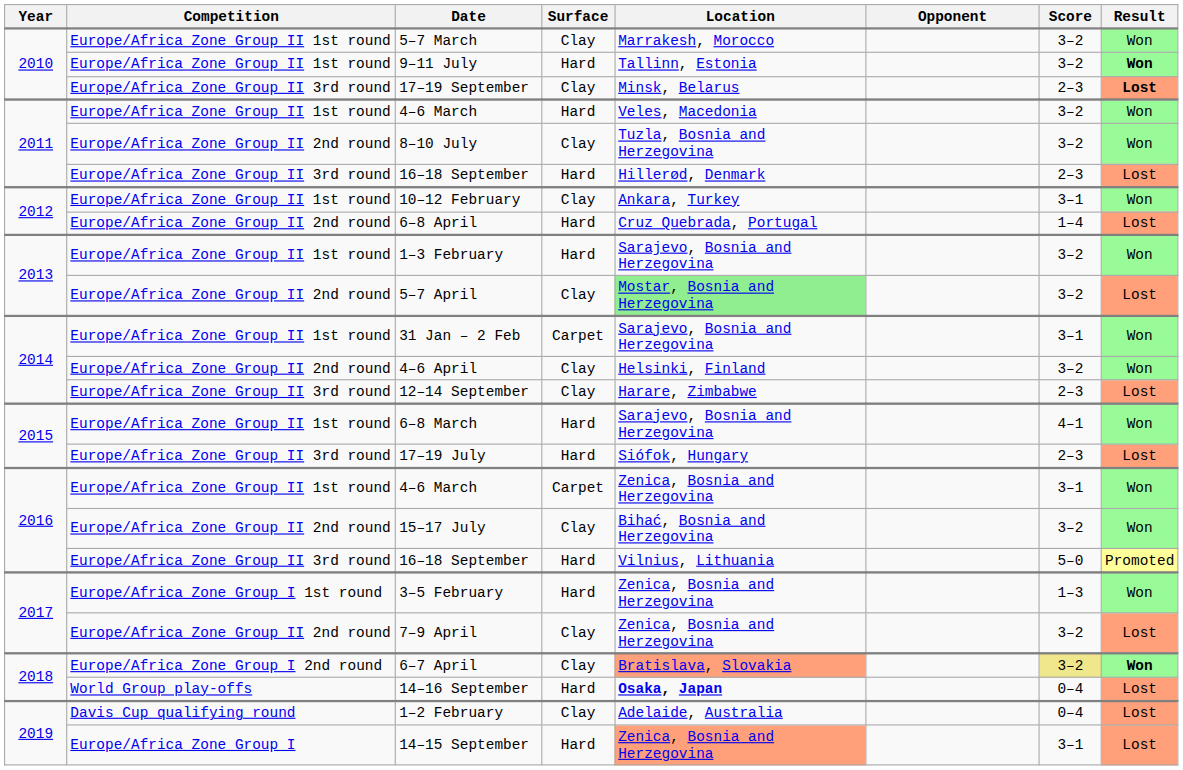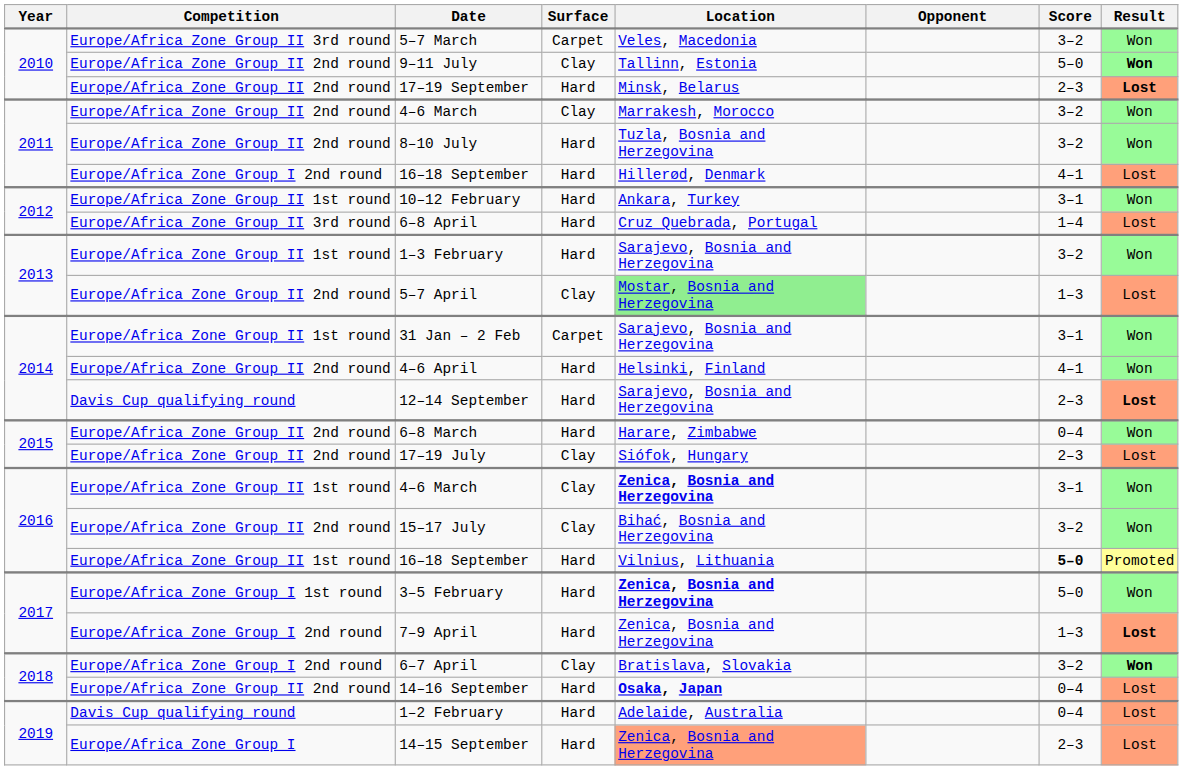 <table class="wikitable">
 <tr>
 <th width="50">Year</th>
 <th width="290">Competition</th>
 <th width="125">Date</th>
 <th width="60">Surface</th>
 <th width="220">Location</th>
 <th width="150">Opponent</th>
 <th width="50">Score</th>
 <th width="60">Result</th>
 </tr>
 <tr style="border-top:2px solid gray;">
 <td align="center" rowspan="3"><a href='#'>2010</a></td>
-<td><a href='#'>Europe/Africa Zone Group II</a> 1st round</td>
+<td><a href='#'>Europe/Africa Zone Group II</a> 3rd round</td>
 <td>5–7 March</td>
-<td align="center">Clay</td>
-<td><a href='#'>Marrakesh</a>, <a href='#'>Morocco</a></td>
+<td align="center">Carpet</td>
+<td><a href='#'>Veles</a>, <a href='#'>Macedonia</a></td>
 <td></td>
 <td align="center">3–2</td>
 <td align="center" bgcolor="#98FB98">Won</td>
 </tr>
 <tr>
-<td><a href='#'>Europe/Africa Zone Group II</a> 1st round</td>
+<td><a href='#'>Europe/Africa Zone Group II</a> 2nd round</td>
 <td>9–11 July</td>
-<td align="center">Hard</td>
+<td align="center">Clay</td>
 <td><a href='#'>Tallinn</a>, <a href='#'>Estonia</a></td>
 <td></td>
-<td align="center">3–2</td>
+<td align="center">5–0</td>
 <td align="center" bgcolor="#98FB98"><strong>Won</strong></td>
 </tr>
 <tr>
-<td><a href='#'>Europe/Africa Zone Group II</a> 3rd round</td>
+<td><a href='#'>Europe/Africa Zone Group II</a> 2nd round</td>
 <td>17–19 September</td>
-<td align="center">Clay</td>
+<td align="center">Hard</td>
 <td><a href='#'>Minsk</a>, <a href='#'>Belarus</a></td>
 <td></td>
 <td align="center">2–3</td>
 <td align="center" bgcolor="FFA07A"><strong>Lost</strong></td>
 </tr>
 <tr>
 </tr>
 <tr style="border-top:2px solid gray;">
 <td align="center" rowspan="3"><a href='#'>2011</a></td>
-<td><a href='#'>Europe/Africa Zone Group II</a> 1st round</td>
+<td><a href='#'>Europe/Africa Zone Group II</a> 2nd round</td>
 <td>4–6 March</td>
-<td align="center">Hard</td>
-<td><a href='#'>Veles</a>, <a href='#'>Macedonia</a></td>
+<td align="center">Clay</td>
+<td><a href='#'>Marrakesh</a>, <a href='#'>Morocco</a></td>
 <td></td>
 <td align="center">3–2</td>
 <td align="center" bgcolor="#98FB98">Won</td>
 </tr>
 <tr>
 <td><a href='#'>Europe/Africa Zone Group II</a> 2nd round</td>
 <td>8–10 July</td>
-<td align="center">Clay</td>
+<td align="center">Hard</td>
 <td><a href='#'>Tuzla</a>, <a href='#'>Bosnia and Herzegovina</a></td>
 <td></td>
 <td align="center">3–2</td>
 <td align="center" bgcolor="#98FB98">Won</td>
 </tr>
 <tr>
-<td><a href='#'>Europe/Africa Zone Group II</a> 3rd round</td>
+<td><a href='#'>Europe/Africa Zone Group I</a> 2nd round</td>
 <td>16–18 September</td>
 <td align="center">Hard</td>
 <td><a href='#'>Hillerød</a>, <a href='#'>Denmark</a></td>
 <td></td>
-<td align="center">2–3</td>
+<td align="center">4–1</td>
 <td align="center" bgcolor="FFA07A">Lost</td>
 </tr>
 <tr>
 </tr>
 <tr style="border-top:2px solid gray;">
 <td align="center" rowspan="2"><a href='#'>2012</a></td>
 <td><a href='#'>Europe/Africa Zone Group II</a> 1st round</td>
 <td>10–12 February</td>
-<td align="center">Clay</td>
+<td align="center">Hard</td>
 <td><a href='#'>Ankara</a>, <a href='#'>Turkey</a></td>
 <td></td>
 <td align="center">3–1</td>
 <td align="center" bgcolor="#98FB98">Won</td>
 </tr>
 <tr>
-<td><a href='#'>Europe/Africa Zone Group II</a> 2nd round</td>
+<td><a href='#'>Europe/Africa Zone Group II</a> 3rd round</td>
 <td>6–8 April</td>
 <td align="center">Hard</td>
 <td><a href='#'>Cruz Quebrada</a>, <a href='#'>Portugal</a></td>
 <td></td>
 <td align="center">1–4</td>
 <td align="center" bgcolor="FFA07A">Lost</td>
 </tr>
 <tr>
 </tr>
 <tr style="border-top:2px solid gray;">
 <td align="center" rowspan="2"><a href='#'>2013</a></td>
 <td><a href='#'>Europe/Africa Zone Group II</a> 1st round</td>
 <td>1–3 February</td>
 <td align="center">Hard</td>
 <td><a href='#'>Sarajevo</a>, <a href='#'>Bosnia and Herzegovina</a></td>
 <td></td>
 <td align="center">3–2</td>
 <td align="center" bgcolor="#98FB98">Won</td>
 </tr>
 <tr>
 <td><a href='#'>Europe/Africa Zone Group II</a> 2nd round</td>
 <td>5–7 April</td>
 <td align="center">Clay</td>
 <td style="background: lightgreen;"><a href='#'>Mostar</a>, <a href='#'>Bosnia and Herzegovina</a></td>
 <td></td>
-<td align="center">3–2</td>
+<td align="center">1–3</td>
 <td align="center" bgcolor="FFA07A">Lost</td>
 </tr>
 <tr>
 </tr>
 <tr style="border-top:2px solid gray;">
 <td align="center" rowspan="3"><a href='#'>2014</a></td>
 <td><a href='#'>Europe/Africa Zone Group II</a> 1st round</td>
 <td>31 Jan – 2 Feb</td>
 <td align="center">Carpet</td>
 <td><a href='#'>Sarajevo</a>, <a href='#'>Bosnia and Herzegovina</a></td>
 <td></td>
 <td align="center">3–1</td>
 <td align="center" bgcolor="#98FB98">Won</td>
 </tr>
 <tr>
 <td><a href='#'>Europe/Africa Zone Group II</a> 2nd round</td>
 <td>4–6 April</td>
-<td align="center">Clay</td>
+<td align="center">Hard</td>
 <td><a href='#'>Helsinki</a>, <a href='#'>Finland</a></td>
 <td></td>
-<td align="center">3–2</td>
+<td align="center">4–1</td>
 <td align="center" bgcolor="#98FB98">Won</td>
 </tr>
 <tr>
-<td><a href='#'>Europe/Africa Zone Group II</a> 3rd round</td>
+<td><a href='#'>Davis Cup qualifying round</a></td>
 <td>12–14 September</td>
-<td align="center">Clay</td>
-<td><a href='#'>Harare</a>, <a href='#'>Zimbabwe</a></td>
+<td align="center">Hard</td>
+<td><a href='#'>Sarajevo</a>, <a href='#'>Bosnia and Herzegovina</a></td>
 <td></td>
 <td align="center">2–3</td>
-<td align="center" bgcolor="FFA07A">Lost</td>
+<td align="center" bgcolor="FFA07A"><strong>Lost</strong></td>
 </tr>
 <tr>
 </tr>
 <tr style="border-top:2px solid gray;">
 <td align="center" rowspan="2"><a href='#'>2015</a></td>
-<td><a href='#'>Europe/Africa Zone Group II</a> 1st round</td>
+<td><a href='#'>Europe/Africa Zone Group II</a> 2nd round</td>
 <td>6–8 March</td>
 <td align="center">Hard</td>
-<td><a href='#'>Sarajevo</a>, <a href='#'>Bosnia and Herzegovina</a></td>
+<td><a href='#'>Harare</a>, <a href='#'>Zimbabwe</a></td>
 <td></td>
-<td align="center">4–1</td>
+<td align="center">0–4</td>
 <td align="center" bgcolor="#98FB98">Won</td>
 </tr>
 <tr>
-<td><a href='#'>Europe/Africa Zone Group II</a> 3rd round</td>
+<td><a href='#'>Europe/Africa Zone Group II</a> 2nd round</td>
 <td>17–19 July</td>
-<td align="center">Hard</td>
+<td align="center">Clay</td>
 <td><a href='#'>Siófok</a>, <a href='#'>Hungary</a></td>
 <td></td>
 <td align="center">2–3</td>
 <td align="center" bgcolor="FFA07A">Lost</td>
 </tr>
 <tr>
 </tr>
 <tr style="border-top:2px solid gray;">
 <td align="center" rowspan="3"><a href='#'>2016</a></td>
 <td><a href='#'>Europe/Africa Zone Group II</a> 1st round</td>
 <td>4–6 March</td>
-<td align="center">Carpet</td>
-<td><a href='#'>Zenica</a>, <a href='#'>Bosnia and Herzegovina</a></td>
+<td align="center">Clay</td>
+<td><strong><a href='#'>Zenica</a>, <a href='#'>Bosnia and Herzegovina</a></strong></td>
 <td></td>
 <td align="center">3–1</td>
 <td align="center" bgcolor="#98FB98">Won</td>
 </tr>
 <tr>
 <td><a href='#'>Europe/Africa Zone Group II</a> 2nd round</td>
 <td>15–17 July</td>
 <td align="center">Clay</td>
 <td><a href='#'>Bihać</a>, <a href='#'>Bosnia and Herzegovina</a></td>
 <td></td>
 <td align="center">3–2</td>
 <td align="center" bgcolor="#98FB98">Won</td>
 </tr>
 <tr>
-<td><a href='#'>Europe/Africa Zone Group II</a> 3rd round</td>
+<td><a href='#'>Europe/Africa Zone Group II</a> 1st round</td>
 <td>16–18 September</td>
 <td align="center">Hard</td>
 <td><a href='#'>Vilnius</a>, <a href='#'>Lithuania</a></td>
 <td></td>
-<td align="center">5–0</td>
+<td align="center"><strong>5–0</strong></td>
 <td align="center" bgcolor="#FFFF99">Promoted</td>
 </tr>
 <tr>
 </tr>
 <tr style="border-top:2px solid gray;">
 <td align="center" rowspan="2"><a href='#'>2017</a></td>
 <td><a href='#'>Europe/Africa Zone Group I</a> 1st round</td>
 <td>3–5 February</td>
 <td align="center">Hard</td>
+<td><strong><a href='#'>Zenica</a>, <a href='#'>Bosnia and Herzegovina</a></strong></td>
+<td></td>
+<td align="center">5–0</td>
+<td align="center" bgcolor="#98FB98">Won</td>
+</tr>
+<tr>
+<td><a href='#'>Europe/Africa Zone Group I</a> 2nd round</td>
+<td>7–9 April</td>
+<td align="center">Hard</td>
 <td><a href='#'>Zenica</a>, <a href='#'>Bosnia and Herzegovina</a></td>
 <td></td>
 <td align="center">1–3</td>
-<td align="center" bgcolor="#98FB98">Won</td>
-</tr>
-<tr>
-<td><a href='#'>Europe/Africa Zone Group II</a> 2nd round</td>
-<td>7–9 April</td>
-<td align="center">Clay</td>
-<td><a href='#'>Zenica</a>, <a href='#'>Bosnia and Herzegovina</a></td>
-<td></td>
-<td align="center">3–2</td>
-<td align="center" bgcolor="FFA07A">Lost</td>
+<td align="center" bgcolor="FFA07A"><strong>Lost</strong></td>
 </tr>
 <tr>
 </tr>
 <tr style="border-top:2px solid gray;">
 <td align="center" rowspan="2"><a href='#'>2018</a></td>
 <td><a href='#'>Europe/Africa Zone Group I</a> 2nd round</td>
 <td>6–7 April</td>
 <td align="center">Clay</td>
-<td style="background: lightsalmon;"><a href='#'>Bratislava</a>, <a href='#'>Slovakia</a></td>
+<td><a href='#'>Bratislava</a>, <a href='#'>Slovakia</a></td>
 <td></td>
-<td align="center" style="background: khaki;">3–2</td>
+<td align="center">3–2</td>
 <td align="center" bgcolor="#98FB98"><strong>Won</strong></td>
 </tr>
 <tr>
-<td><a href='#'>World Group play-offs</a></td>
+<td><a href='#'>Europe/Africa Zone Group II</a> 2nd round</td>
 <td>14–16 September</td>
 <td align="center">Hard</td>
 <td><strong><a href='#'>Osaka</a>, <a href='#'>Japan</a></strong></td>
 <td></td>
 <td align="center">0–4</td>
 <td align="center" bgcolor="FFA07A">Lost</td>
 </tr>
 <tr>
 </tr>
 <tr style="border-top:2px solid gray;">
 <td align="center" rowspan="2"><a href='#'>2019</a></td>
 <td><a href='#'>Davis Cup qualifying round</a></td>
 <td>1–2 February</td>
-<td align="center">Clay</td>
+<td align="center">Hard</td>
 <td><a href='#'>Adelaide</a>, <a href='#'>Australia</a></td>
 <td></td>
 <td align="center">0–4</td>
 <td align="center" bgcolor="FFA07A">Lost</td>
 </tr>
 <tr>
 <td><a href='#'>Europe/Africa Zone Group I</a></td>
 <td>14–15 September</td>
 <td align="center">Hard</td>
 <td style="background: lightsalmon;"><a href='#'>Zenica</a>, <a href='#'>Bosnia and Herzegovina</a></td>
 <td></td>
-<td align="center">3–1</td>
+<td align="center">2–3</td>
 <td align="center" bgcolor="FFA07A">Lost</td>
 </tr>
 </table>
